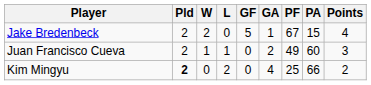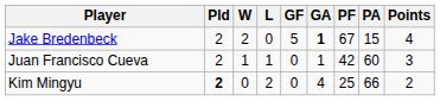 <table class=wikitable style="text-align:center">
 <tr>
 <th width=220>Player</th>
 <th width=20>Pld</th>
 <th width=20>W</th>
 <th width=20>L</th>
 <th width=20>GF</th>
 <th width=20>GA</th>
 <th width=20>PF</th>
 <th width=20>PA</th>
 <th width=50>Points</th>
 </tr>
 <tr>
 <td align=left> <a href='#'>Jake Bredenbeck</a></td>
 <td>2</td>
 <td>2</td>
 <td>0</td>
 <td>5</td>
-<td>1</td>
+<td><strong>1</strong></td>
 <td>67</td>
 <td>15</td>
 <td>4</td>
 </tr>
 <tr>
 <td align=left> Juan Francisco Cueva</td>
 <td>2</td>
 <td>1</td>
 <td>1</td>
 <td>0</td>
-<td>2</td>
-<td>49</td>
+<td>1</td>
+<td>42</td>
 <td>60</td>
 <td>3</td>
 </tr>
 <tr>
 <td align=left> Kim Mingyu</td>
 <td><strong>2</strong></td>
 <td>0</td>
 <td>2</td>
 <td>0</td>
 <td>4</td>
 <td>25</td>
 <td>66</td>
 <td>2</td>
 </tr>
 </table>
